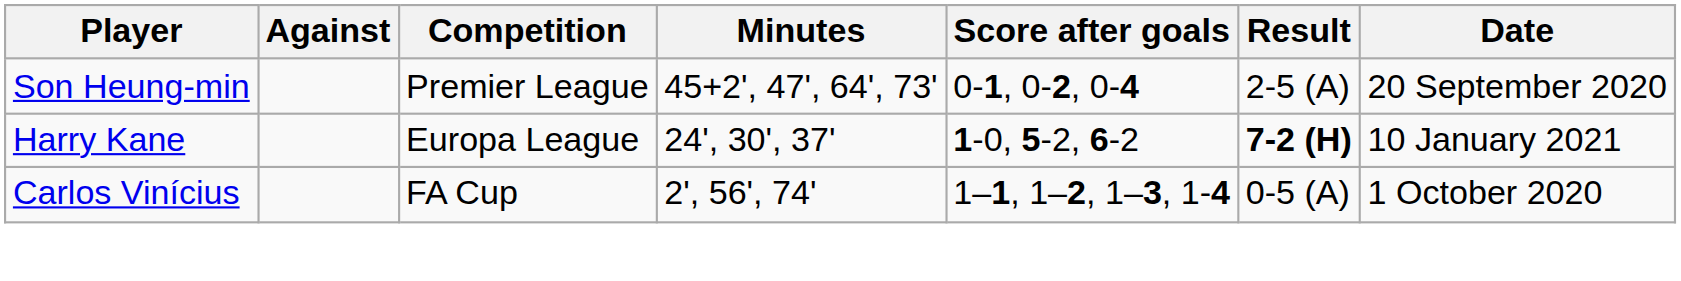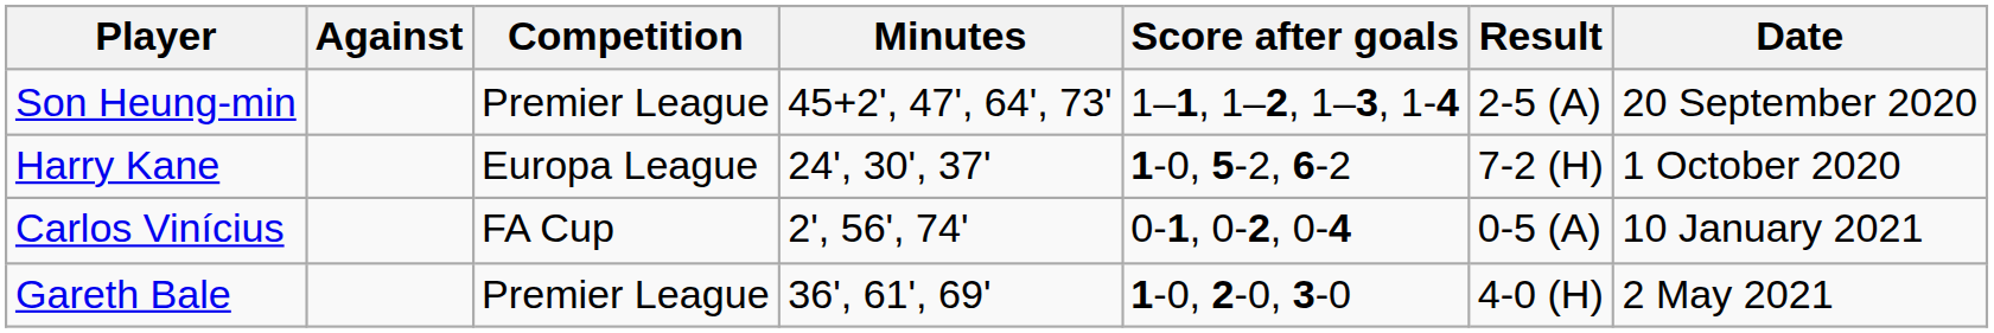 <table class="wikitable sortable">
 <tr>
 <th>Player</th>
 <th>Against</th>
 <th>Competition</th>
 <th>Minutes</th>
 <th style="text-align:center">Score after goals</th>
 <th style="text-align:center">Result</th>
 <th>Date</th>
 </tr>
 <tr>
 <td> <a href='#'>Son Heung-min</a></td>
 <td></td>
 <td>Premier League</td>
 <td>45+2', 47', 64', 73'</td>
-<td>0-<strong>1</strong>, 0-<strong>2</strong>, 0-<strong>4</strong></td>
+<td>1–<strong>1</strong>, 1–<strong>2</strong>, 1–<strong>3</strong>, 1-<strong>4</strong></td>
 <td>2-5 (A)</td>
 <td>20 September 2020</td>
 </tr>
 <tr>
 <td> <a href='#'>Harry Kane</a></td>
 <td></td>
 <td>Europa League</td>
 <td>24', 30', 37'</td>
 <td><strong>1</strong>-0, <strong>5</strong>-2, <strong>6</strong>-2</td>
-<td><strong>7-2 (H)</strong></td>
-<td>10 January 2021</td>
+<td>7-2 (H)</td>
+<td>1 October 2020</td>
 </tr>
 <tr>
 <td> <a href='#'>Carlos Vinícius</a></td>
 <td></td>
 <td>FA Cup</td>
 <td>2', 56', 74'</td>
-<td>1–<strong>1</strong>, 1–<strong>2</strong>, 1–<strong>3</strong>, 1-<strong>4</strong></td>
+<td>0-<strong>1</strong>, 0-<strong>2</strong>, 0-<strong>4</strong></td>
 <td>0-5 (A)</td>
-<td>1 October 2020</td>
+<td>10 January 2021</td>
+</tr>
+<tr>
+<td> <a href='#'>Gareth Bale</a></td>
+<td></td>
+<td>Premier League</td>
+<td>36', 61', 69'</td>
+<td><strong>1</strong>-0, <strong>2</strong>-0, <strong>3</strong>-0</td>
+<td>4-0 (H)</td>
+<td>2 May 2021</td>
 </tr>
 </table>
